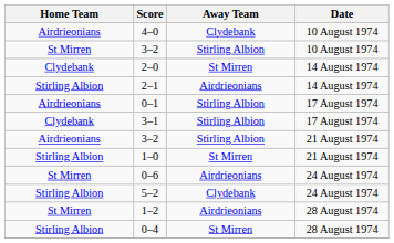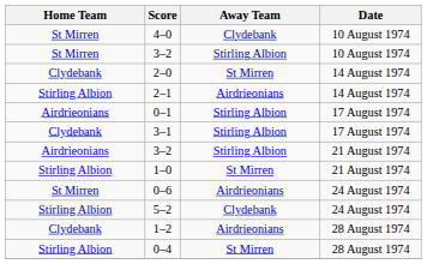 <table class="wikitable" style="text-align:center;">
 <tr>
 <th width=175>Home Team</th>
 <th width=20>Score</th>
 <th width=175>Away Team</th>
 <th width= 125>Date</th>
 </tr>
 <tr>
-<td><a href='#'>Airdrieonians</a></td>
+<td><a href='#'>St Mirren</a></td>
 <td>4–0</td>
 <td><a href='#'>Clydebank</a></td>
 <td>10 August 1974</td>
 </tr>
 <tr>
 <td><a href='#'>St Mirren</a></td>
 <td>3–2</td>
 <td><a href='#'>Stirling Albion</a></td>
 <td>10 August 1974</td>
 </tr>
 <tr>
 <td><a href='#'>Clydebank</a></td>
 <td>2–0</td>
 <td><a href='#'>St Mirren</a></td>
 <td>14 August 1974</td>
 </tr>
 <tr>
 <td><a href='#'>Stirling Albion</a></td>
 <td>2–1</td>
 <td><a href='#'>Airdrieonians</a></td>
 <td>14 August 1974</td>
 </tr>
 <tr>
 <td><a href='#'>Airdrieonians</a></td>
 <td>0–1</td>
 <td><a href='#'>Stirling Albion</a></td>
 <td>17 August 1974</td>
 </tr>
 <tr>
 <td><a href='#'>Clydebank</a></td>
 <td>3–1</td>
 <td><a href='#'>Stirling Albion</a></td>
 <td>17 August 1974</td>
 </tr>
 <tr>
 <td><a href='#'>Airdrieonians</a></td>
 <td>3–2</td>
 <td><a href='#'>Stirling Albion</a></td>
 <td>21 August 1974</td>
 </tr>
 <tr>
 <td><a href='#'>Stirling Albion</a></td>
 <td>1–0</td>
 <td><a href='#'>St Mirren</a></td>
 <td>21 August 1974</td>
 </tr>
 <tr>
 <td><a href='#'>St Mirren</a></td>
 <td>0–6</td>
 <td><a href='#'>Airdrieonians</a></td>
 <td>24 August 1974</td>
 </tr>
 <tr>
 <td><a href='#'>Stirling Albion</a></td>
 <td>5–2</td>
 <td><a href='#'>Clydebank</a></td>
 <td>24 August 1974</td>
 </tr>
 <tr>
-<td><a href='#'>St Mirren</a></td>
+<td><a href='#'>Clydebank</a></td>
 <td>1–2</td>
 <td><a href='#'>Airdrieonians</a></td>
 <td>28 August 1974</td>
 </tr>
 <tr>
 <td><a href='#'>Stirling Albion</a></td>
 <td>0–4</td>
 <td><a href='#'>St Mirren</a></td>
 <td>28 August 1974</td>
 </tr>
 <tr>
 </tr>
 </table>
